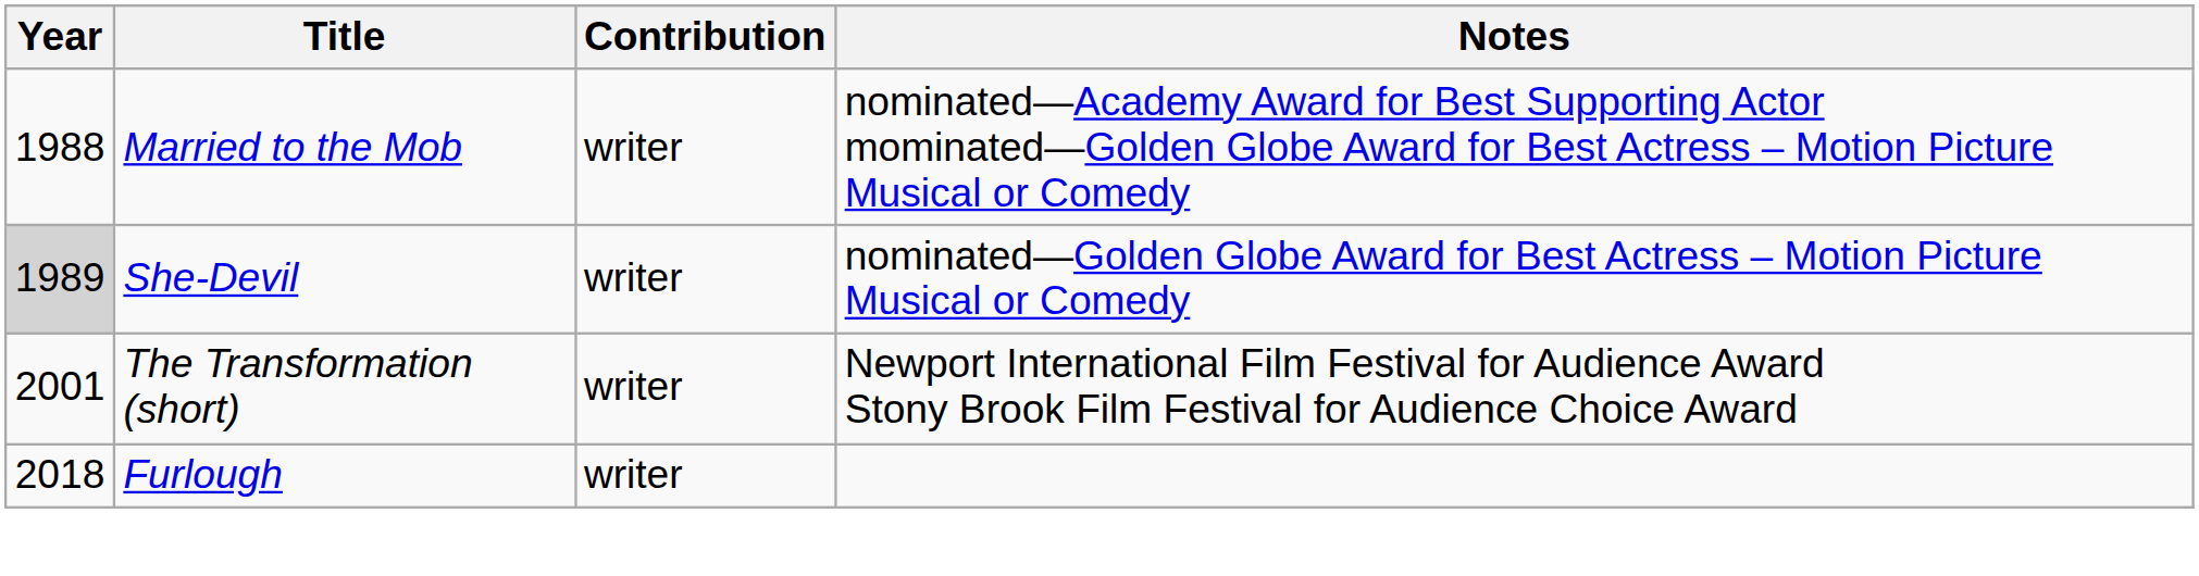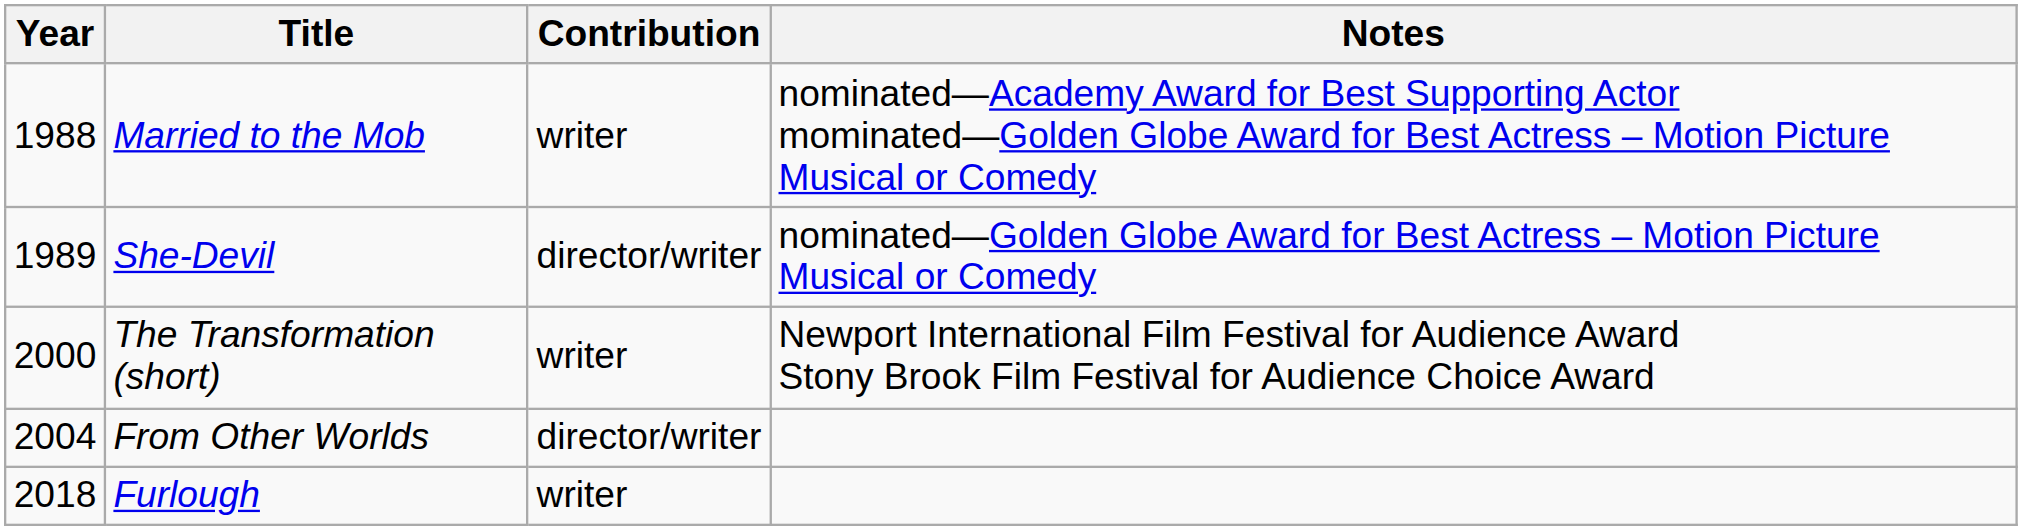 <table class="wikitable sortable">
 <tr>
 <th>Year</th>
 <th>Title</th>
 <th>Contribution</th>
 <th class="unsortable">Notes</th>
 </tr>
 <tr>
 <td>1988</td>
 <td><em><a href='#'>Married to the Mob</a></em></td>
 <td>writer</td>
 <td>nominated—<a href='#'>Academy Award for Best Supporting Actor</a><br>mominated—<a href='#'>Golden Globe Award for Best Actress – Motion Picture Musical or Comedy</a></td>
 </tr>
 <tr>
-<td style="background: lightgrey;">1989</td>
+<td>1989</td>
 <td><em><a href='#'>She-Devil</a></em></td>
-<td>writer</td>
+<td>director/writer</td>
 <td>nominated—<a href='#'>Golden Globe Award for Best Actress – Motion Picture Musical or Comedy</a></td>
 </tr>
 <tr>
-<td>2001</td>
+<td>2000</td>
 <td><em>The Transformation (short)</em></td>
 <td>writer</td>
 <td>Newport International Film Festival for Audience Award<br>Stony Brook Film Festival for Audience Choice Award</td>
+</tr>
+<tr>
+<td>2004</td>
+<td><em>From Other Worlds</em></td>
+<td>director/writer</td>
+<td></td>
 </tr>
 <tr>
 <td>2018</td>
 <td><em><a href='#'>Furlough</a></em></td>
 <td>writer</td>
 <td></td>
 </tr>
 </table>
